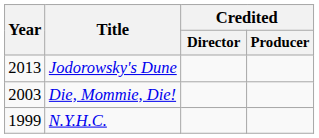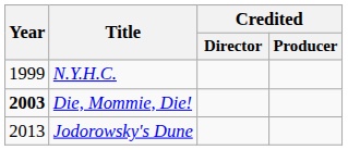 <table class="wikitable">
 <tr>
 <th rowspan="2">Year</th>
 <th rowspan="2">Title</th>
 <th colspan="2">Credited</th>
 </tr>
 <tr>
 <th style="width:4em; font-size:90%">Director</th>
 <th style="width:4em; font-size:90%">Producer</th>
 </tr>
 <tr>
+<td>1999</td>
+<td><em><a href='#'>N.Y.H.C.</a></em></td>
+<td></td>
+<td></td>
+</tr>
+<tr>
+<td><strong>2003</strong></td>
+<td><em><a href='#'>Die, Mommie, Die!</a></em></td>
+<td></td>
+<td></td>
+</tr>
+<tr>
 <td>2013</td>
 <td><em><a href='#'>Jodorowsky's Dune</a></em></td>
 <td></td>
 <td></td>
 </tr>
-<tr>
-<td>2003</td>
-<td><em><a href='#'>Die, Mommie, Die!</a></em></td>
-<td></td>
-<td></td>
-</tr>
-<tr>
-<td>1999</td>
-<td><em><a href='#'>N.Y.H.C.</a></em></td>
-<td></td>
-<td></td>
-</tr>
 </table>
